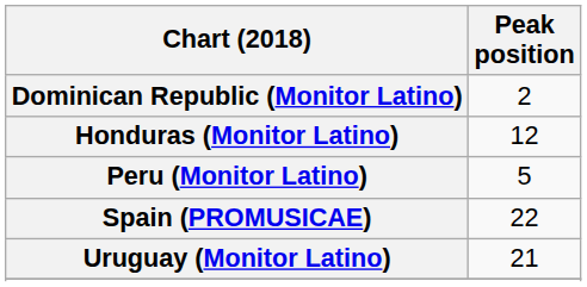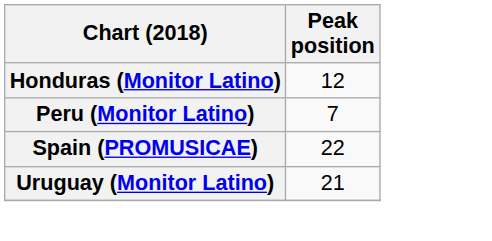 <table class="wikitable plainrowheaders sortable" style="text-align:center">
 <tr>
 <th scope="col">Chart (2018)</th>
 <th scope="col">Peak<br> position</th>
-</tr>
-<tr>
-<th scope="row">Dominican Republic (<a href='#'>Monitor Latino</a>)</th>
-<td>2</td>
 </tr>
 <tr>
 <th scope="row">Honduras (<a href='#'>Monitor Latino</a>)</th>
 <td>12</td>
 </tr>
 <tr>
 <th scope="row">Peru (<a href='#'>Monitor Latino</a>)</th>
-<td>5</td>
+<td>7</td>
 </tr>
 <tr>
 <th scope="row">Spain (<a href='#'>PROMUSICAE</a>)</th>
 <td>22</td>
 </tr>
 <tr>
 <th scope="row">Uruguay (<a href='#'>Monitor Latino</a>)</th>
 <td>21</td>
 </tr>
 <tr>
 </tr>
 <tr>
 </tr>
 <tr>
 </tr>
 <tr>
 </tr>
 <tr>
 </tr>
 </table>
